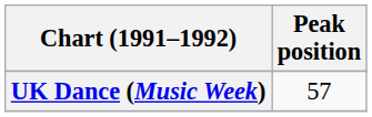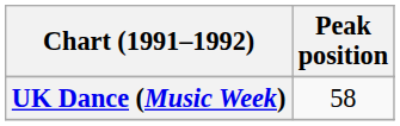 <table class="wikitable plainrowheaders sortable" style="text-align:center;">
 <tr>
 <th scope="col">Chart (1991–1992)</th>
 <th scope="col">Peak<br>position</th>
 </tr>
 <tr>
 </tr>
 <tr>
 </tr>
 <tr>
 <th scope="row"><a href='#'>UK Dance</a> (<em><a href='#'>Music Week</a></em>)</th>
-<td style="text-align:center;">57</td>
+<td style="text-align:center;">58</td>
 </tr>
 <tr>
 </tr>
 </table>
